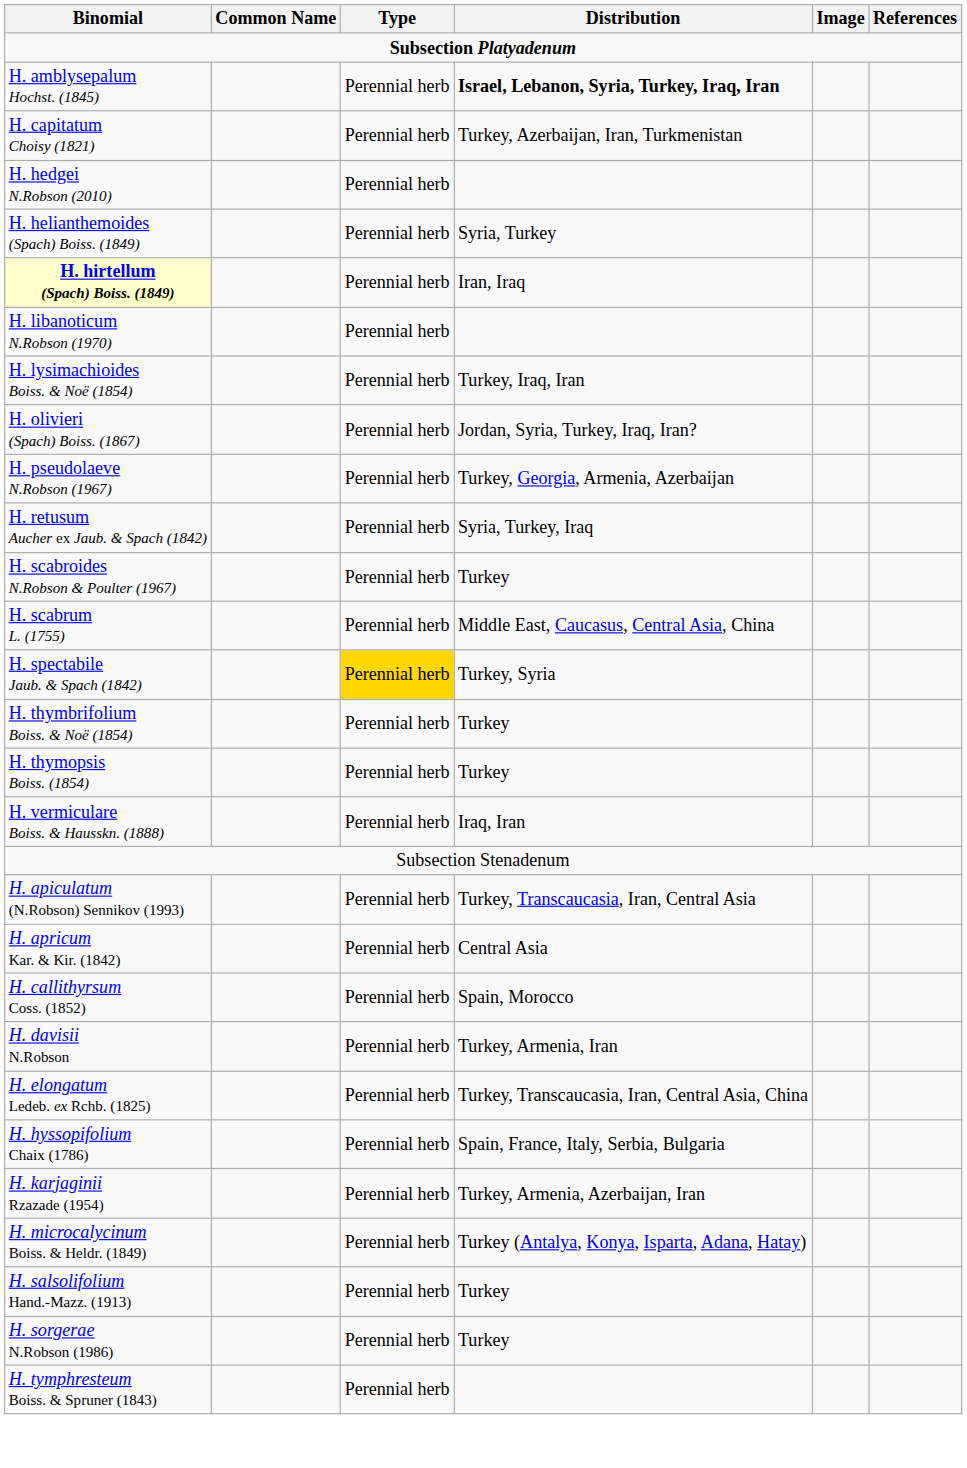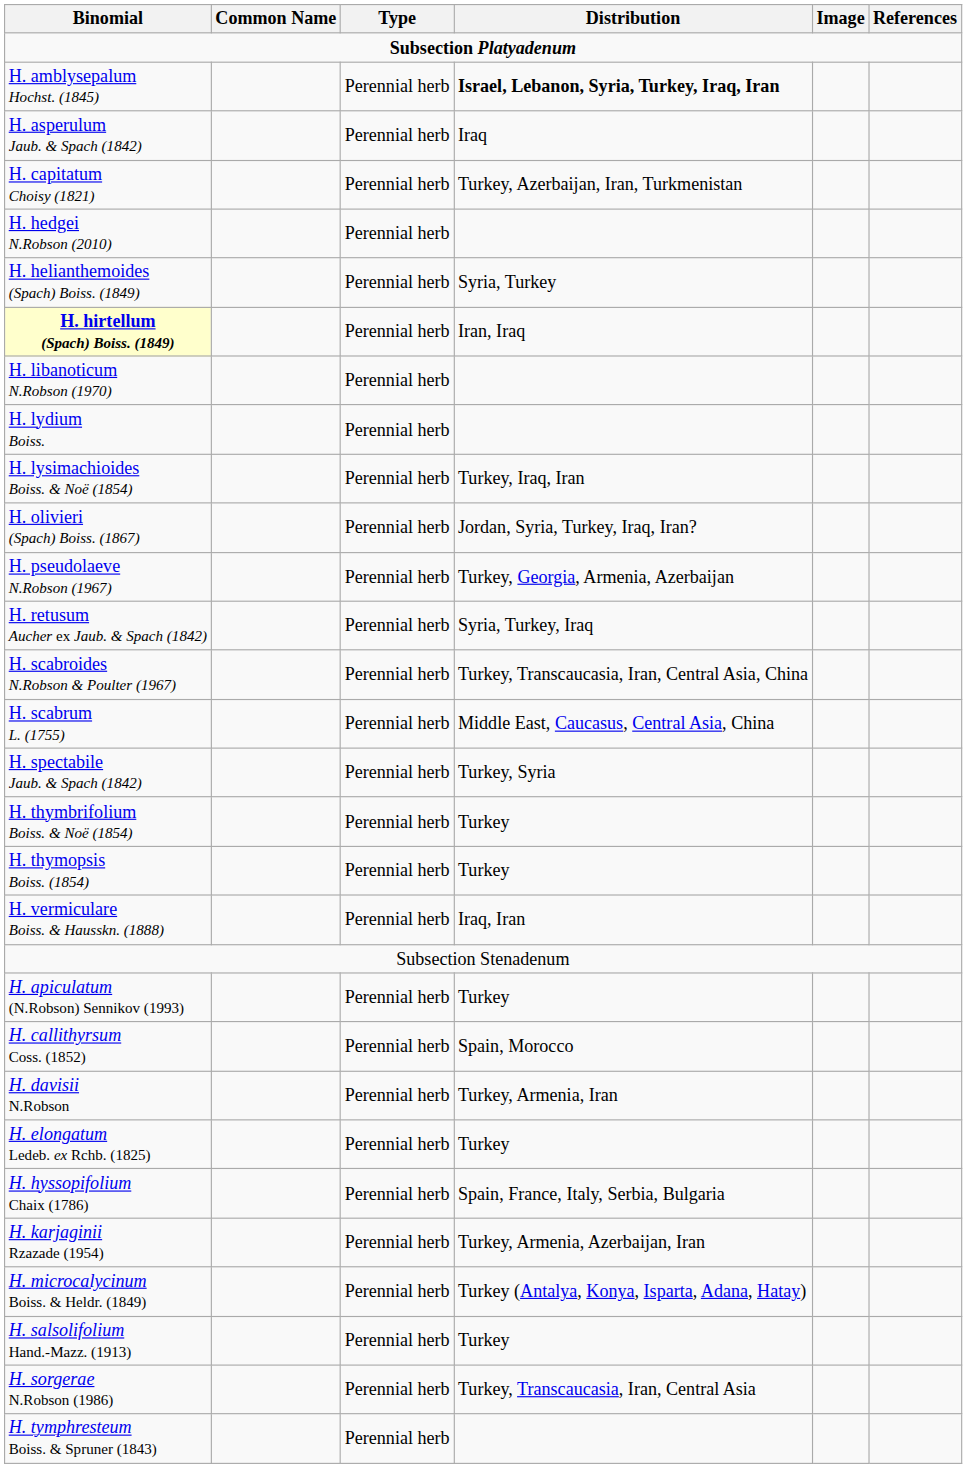 <table class="wikitable mw-collapsible ">
 <tr>
 <th>Binomial</th>
 <th>Common Name</th>
 <th>Type</th>
 <th>Distribution</th>
 <th>Image</th>
 <th>References</th>
 </tr>
 <tr>
 <td colspan="6" style="text-align: center;"><strong>Subsection <em>Platyadenum<strong><em></td>
 </tr>
 <tr>
 <td></em><a href='#'>H. amblysepalum</a><em><br><small>Hochst. (1845)</small></td>
 <td></td>
 <td>Perennial herb</td>
 <td><strong>Israel, Lebanon, Syria, Turkey, Iraq,  Iran</strong></td>
+<td></td>
+<td></td>
+</tr>
+<tr>
+<td></em><a href='#'>H. asperulum</a><em><br><small>Jaub. & Spach (1842)</small></td>
+<td></td>
+<td>Perennial herb</td>
+<td>Iraq</td>
 <td></td>
 <td></td>
 </tr>
 <tr>
 <td></em><a href='#'>H. capitatum</a><em><br><small>Choisy (1821)</small></td>
 <td></td>
 <td>Perennial herb</td>
 <td>Turkey, Azerbaijan, Iran, Turkmenistan</td>
 <td></td>
 <td></td>
 </tr>
 <tr>
 <td></em><a href='#'>H. hedgei</a><em><br><small>N.Robson (2010)</small></td>
 <td></td>
 <td>Perennial herb</td>
 <td></td>
 <td></td>
 <td></td>
 </tr>
 <tr>
 <td></em><a href='#'>H. helianthemoides</a><em><br><small>(Spach) Boiss. (1849)</small></td>
 <td></td>
 <td>Perennial herb</td>
 <td>Syria, Turkey</td>
 <td></td>
 <td></td>
 </tr>
 <tr>
 <th scope="row" align="left" style="background:#FFFFCC;"><a href='#'></em>H. hirtellum<em></a><br><small>(Spach) Boiss. (1849)</small></th>
 <td></td>
 <td>Perennial herb</td>
 <td>Iran, Iraq</td>
 <td></td>
 <td></td>
 </tr>
 <tr>
 <td></em><a href='#'>H. libanoticum</a><em><br><small>N.Robson (1970)</small></td>
 <td></td>
 <td>Perennial herb</td>
 <td></td>
 <td></td>
 <td></td>
 </tr>
 <tr>
+<td></em><a href='#'>H. lydium</a><em><br><small>Boiss.</small></td>
+<td></td>
+<td>Perennial herb</td>
+<td></td>
+<td></td>
+<td></td>
+</tr>
+<tr>
 <td></em><a href='#'>H. lysimachioides</a><em><br><small>Boiss. & Noë (1854)</small></td>
 <td></td>
 <td>Perennial herb</td>
 <td>Turkey, Iraq, Iran</td>
 <td></td>
 <td></td>
 </tr>
 <tr>
 <td></em><a href='#'>H. olivieri</a><em><br><small>(Spach) Boiss. (1867)</small></td>
 <td></td>
 <td>Perennial herb</td>
 <td>Jordan, Syria, Turkey, Iraq, Iran?</td>
 <td></td>
 <td></td>
 </tr>
 <tr>
 <td></em><a href='#'>H. pseudolaeve</a><em><br><small>N.Robson (1967)</small></td>
 <td></td>
 <td>Perennial herb</td>
 <td>Turkey, <a href='#'>Georgia</a>, Armenia, Azerbaijan</td>
 <td></td>
 <td></td>
 </tr>
 <tr>
 <td></em><a href='#'>H. retusum</a><em><br><small>Aucher </em>ex<em> Jaub. & Spach (1842)</small></td>
 <td></td>
 <td>Perennial herb</td>
 <td>Syria, Turkey, Iraq</td>
 <td></td>
 <td></td>
 </tr>
 <tr>
 <td></em><a href='#'>H. scabroides</a><em><br><small>N.Robson & Poulter (1967)</small></td>
 <td></td>
 <td>Perennial herb</td>
-<td>Turkey</td>
+<td>Turkey, Transcaucasia, Iran, Central Asia, China</td>
 <td></td>
 <td></td>
 </tr>
 <tr>
 <td></em><a href='#'>H. scabrum</a><em><br><small>L. (1755)</small></td>
 <td></td>
 <td>Perennial herb</td>
 <td>Middle East, <a href='#'>Caucasus</a>, <a href='#'>Central Asia</a>, China</td>
 <td></td>
 <td></td>
 </tr>
 <tr>
 <td></em><a href='#'>H. spectabile</a><em><br><small>Jaub. & Spach (1842)</small></td>
 <td></td>
-<td style="background: gold;">Perennial herb</td>
+<td>Perennial herb</td>
 <td>Turkey, Syria</td>
 <td></td>
 <td></td>
 </tr>
 <tr>
 <td></em><a href='#'>H. thymbrifolium</a><em><br><small>Boiss. & Noë (1854)</small></td>
 <td></td>
 <td>Perennial herb</td>
 <td>Turkey</td>
 <td></td>
 <td></td>
 </tr>
 <tr>
 <td></em><a href='#'>H. thymopsis</a><em><br><small>Boiss. (1854)</small></td>
 <td></td>
 <td>Perennial herb</td>
 <td>Turkey</td>
 <td></td>
 <td></td>
 </tr>
 <tr>
 <td></em><a href='#'>H. vermiculare</a><em><br><small>Boiss. & Hausskn. (1888)</small></td>
 <td></td>
 <td>Perennial herb</td>
 <td>Iraq, Iran</td>
 <td></td>
 <td></td>
 </tr>
 <tr>
 <td colspan="6" style="text-align: center;"></strong>Subsection </em>Stenadenum</em></strong></td>
 </tr>
 <tr>
 <td><em><a href='#'>H. apiculatum</a></em><br><small>(N.Robson) Sennikov (1993)</small></td>
 <td></td>
 <td>Perennial herb</td>
-<td>Turkey, <a href='#'>Transcaucasia</a>, Iran, Central Asia</td>
-<td></td>
-<td></td>
-</tr>
-<tr>
-<td><em><a href='#'>H. apricum</a></em><br><small>Kar. & Kir. (1842)</small></td>
-<td></td>
-<td>Perennial herb</td>
-<td>Central Asia</td>
+<td>Turkey</td>
 <td></td>
 <td></td>
 </tr>
 <tr>
 <td><em><a href='#'>H. callithyrsum</a></em><br><small>Coss. (1852)</small></td>
 <td></td>
 <td>Perennial herb</td>
 <td>Spain, Morocco</td>
 <td></td>
 <td></td>
 </tr>
 <tr>
 <td><em><a href='#'>H. davisii</a></em><br><small>N.Robson</small></td>
 <td></td>
 <td>Perennial herb</td>
 <td>Turkey, Armenia, Iran</td>
 <td></td>
 <td></td>
 </tr>
 <tr>
 <td><em><a href='#'>H. elongatum</a></em><br><small>Ledeb. <em>ex</em> Rchb. (1825)</small></td>
 <td></td>
 <td>Perennial herb</td>
-<td>Turkey, Transcaucasia, Iran, Central Asia, China</td>
+<td>Turkey</td>
 <td></td>
 <td></td>
 </tr>
 <tr>
 <td><em><a href='#'>H. hyssopifolium</a></em><br><small>Chaix (1786)</small></td>
 <td></td>
 <td>Perennial herb</td>
 <td>Spain, France, Italy, Serbia, Bulgaria</td>
 <td></td>
 <td></td>
 </tr>
 <tr>
 <td><em><a href='#'>H. karjaginii</a></em><br><small>Rzazade (1954)</small></td>
 <td></td>
 <td>Perennial herb</td>
 <td>Turkey, Armenia, Azerbaijan, Iran</td>
 <td></td>
 <td></td>
 </tr>
 <tr>
 <td><em><a href='#'>H. microcalycinum</a></em><br><small>Boiss. & Heldr. (1849)</small></td>
 <td></td>
 <td>Perennial herb</td>
 <td>Turkey (<a href='#'>Antalya</a>, <a href='#'>Konya</a>, <a href='#'>Isparta</a>, <a href='#'>Adana</a>, <a href='#'>Hatay</a>)</td>
 <td></td>
 <td></td>
 </tr>
 <tr>
 <td><em><a href='#'>H. salsolifolium</a></em><br><small>Hand.-Mazz. (1913)</small></td>
 <td></td>
 <td>Perennial herb</td>
 <td>Turkey</td>
 <td></td>
 <td></td>
 </tr>
 <tr>
 <td><em><a href='#'>H. sorgerae</a></em><br><small>N.Robson (1986)</small></td>
 <td></td>
 <td>Perennial herb</td>
-<td>Turkey</td>
+<td>Turkey, <a href='#'>Transcaucasia</a>, Iran, Central Asia</td>
 <td></td>
 <td></td>
 </tr>
 <tr>
 <td><em><a href='#'>H. tymphresteum</a></em><br><small>Boiss. & Spruner (1843)</small></td>
 <td></td>
 <td>Perennial herb</td>
 <td></td>
 <td></td>
 <td></td>
 </tr>
 </table>
